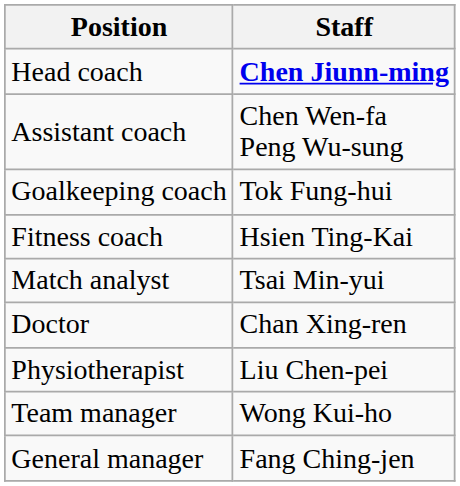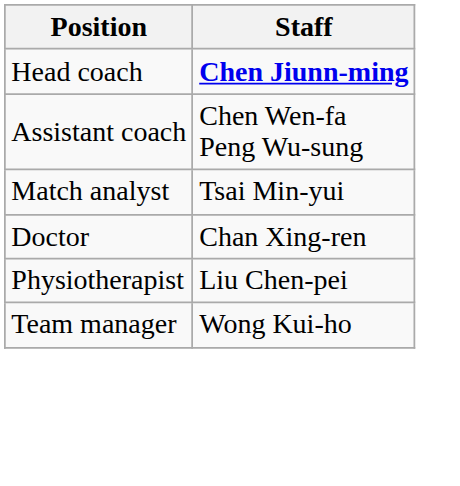 <table class="wikitable">
 <tr>
 <th>Position</th>
 <th>Staff</th>
 </tr>
 <tr>
 <td>Head coach</td>
 <td><strong> <a href='#'>Chen Jiunn-ming</a></strong></td>
 </tr>
 <tr>
 <td>Assistant coach</td>
 <td> Chen Wen-fa <br>  Peng Wu-sung</td>
-</tr>
-<tr>
-<td>Goalkeeping coach</td>
-<td> Tok Fung-hui</td>
-</tr>
-<tr>
-<td>Fitness coach</td>
-<td> Hsien Ting-Kai</td>
 </tr>
 <tr>
 <td>Match analyst</td>
 <td> Tsai Min-yui</td>
 </tr>
 <tr>
 <td>Doctor</td>
 <td> Chan Xing-ren</td>
 </tr>
 <tr>
 <td>Physiotherapist</td>
 <td> Liu Chen-pei</td>
 </tr>
 <tr>
 <td>Team manager</td>
 <td> Wong Kui-ho</td>
 </tr>
-<tr>
-<td>General manager</td>
-<td> Fang Ching-jen</td>
-</tr>
 </table>
